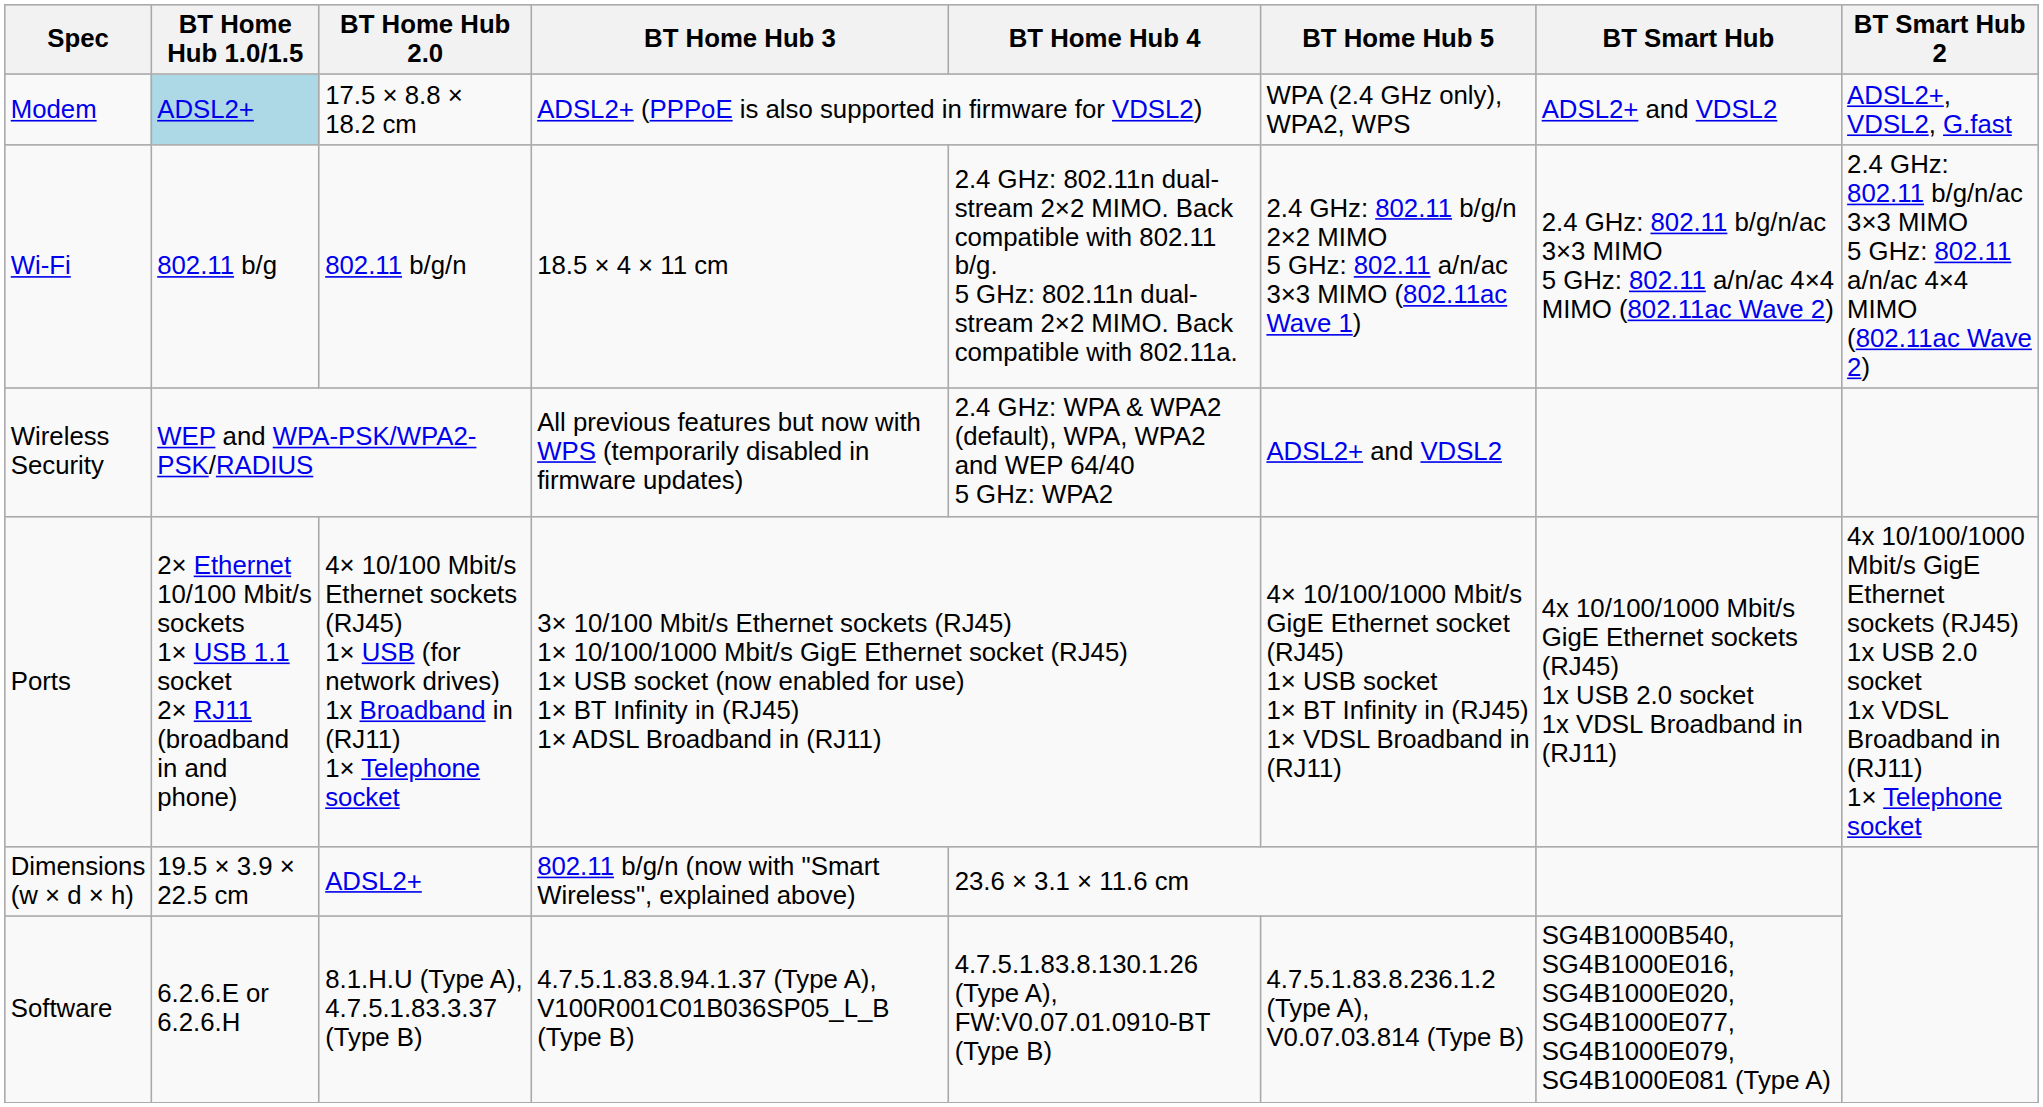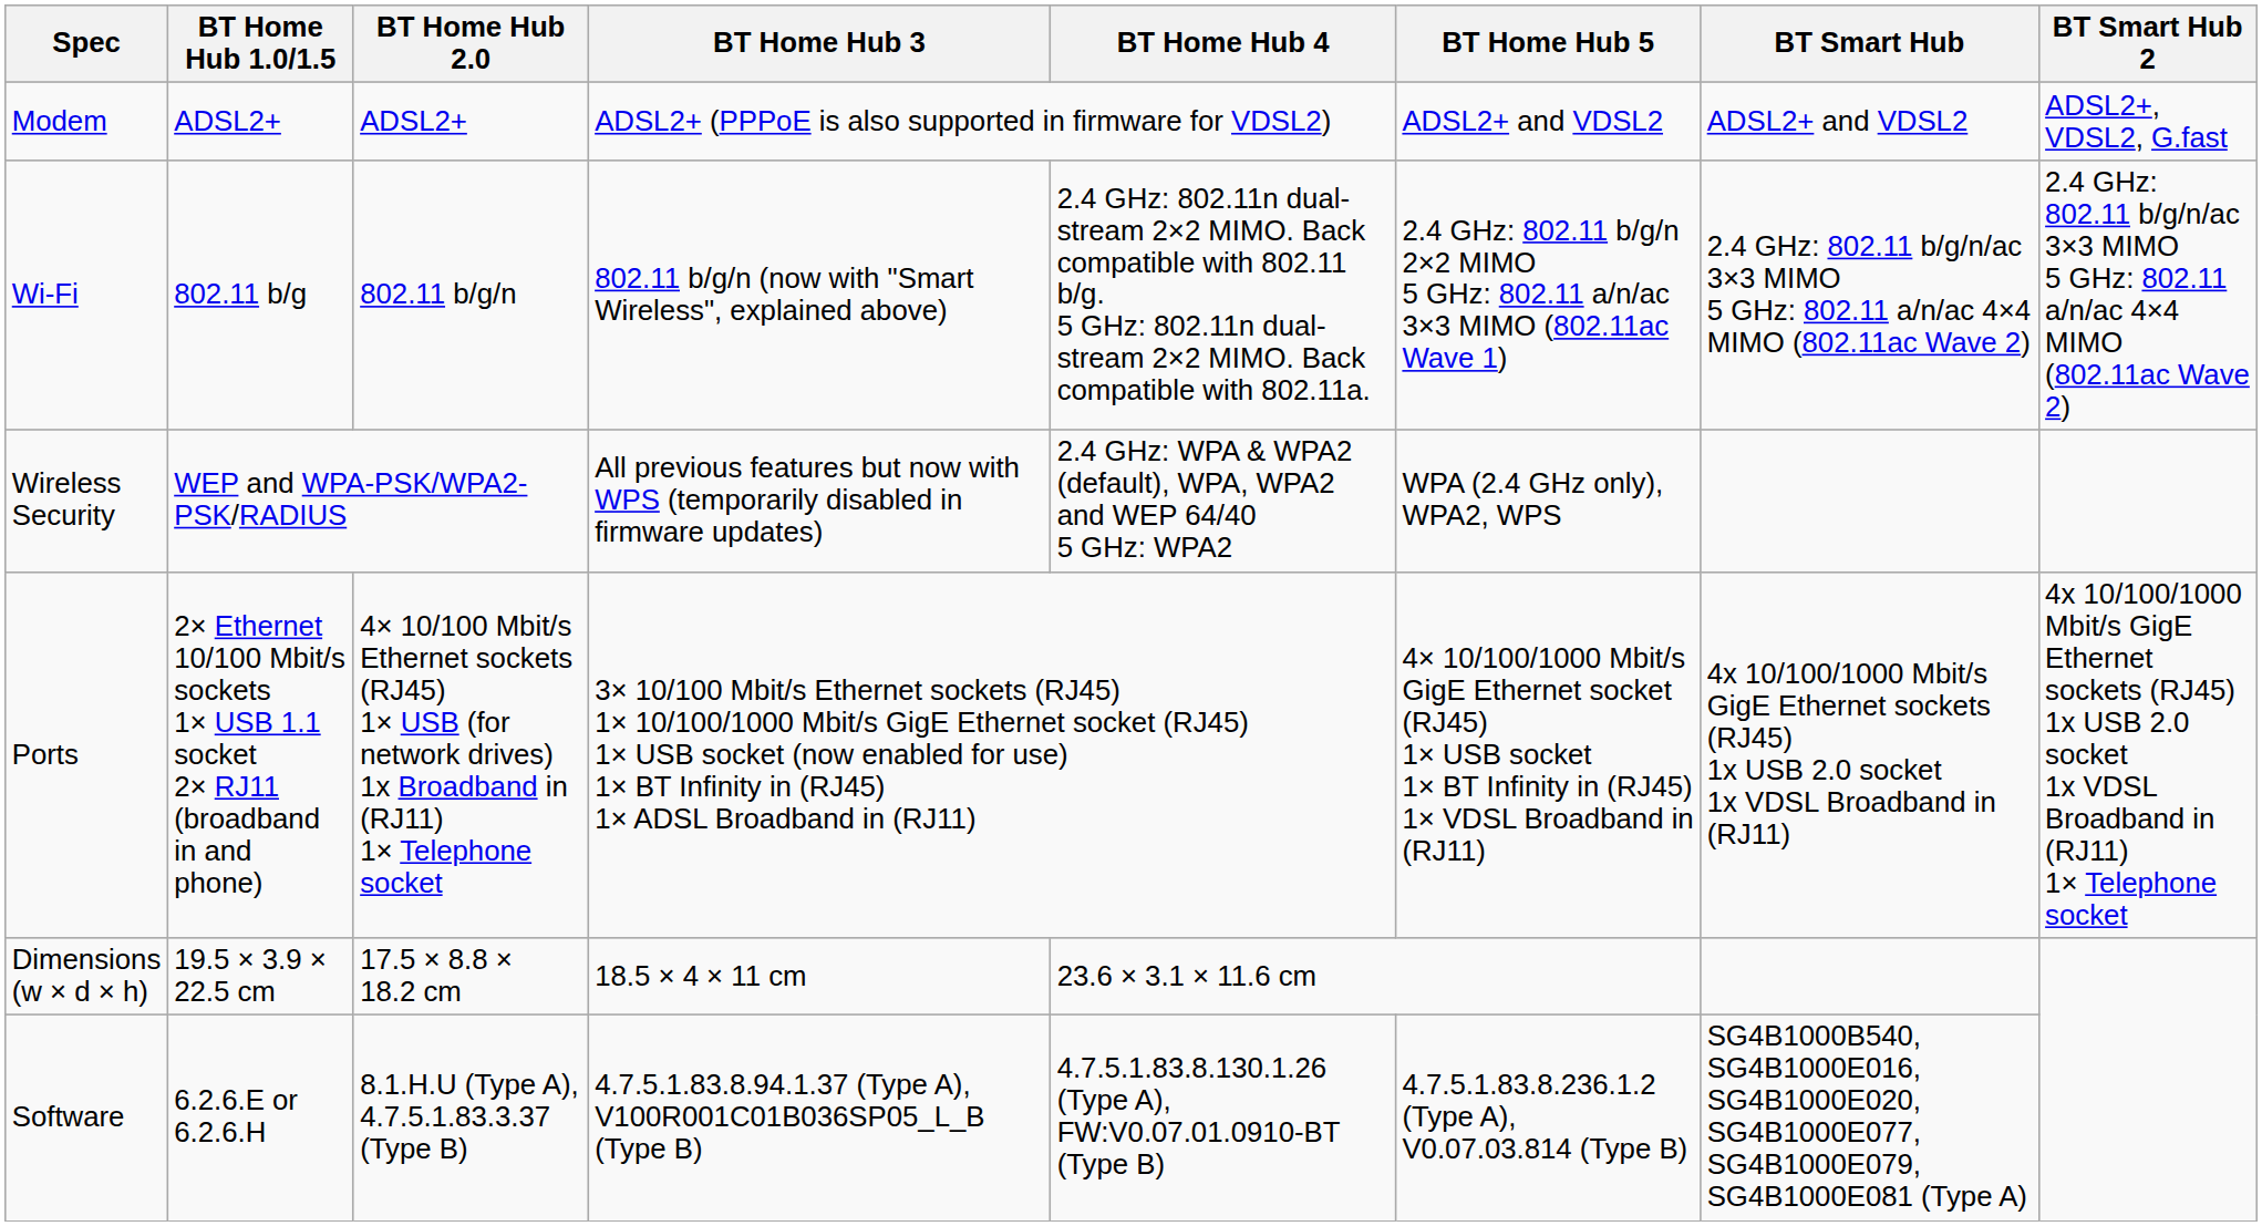 <table class="wikitable" style="width: 100%">
 <tr>
 <th>Spec</th>
 <th>BT Home Hub 1.0/1.5</th>
 <th>BT Home Hub 2.0</th>
 <th>BT Home Hub 3</th>
 <th>BT Home Hub 4</th>
 <th>BT Home Hub 5</th>
 <th>BT Smart Hub</th>
 <th>BT Smart Hub 2</th>
 </tr>
 <tr>
 <td><a href='#'>Modem</a></td>
-<td style="background: lightblue;"><a href='#'>ADSL2+</a></td>
-<td>17.5 × 8.8 × 18.2 cm</td>
+<td><a href='#'>ADSL2+</a></td>
+<td><a href='#'>ADSL2+</a></td>
 <td colspan="2"><a href='#'>ADSL2+</a> (<a href='#'>PPPoE</a> is also supported in firmware for <a href='#'>VDSL2</a>)</td>
-<td>WPA (2.4 GHz only), WPA2, WPS</td>
+<td><a href='#'>ADSL2+</a> and   <a href='#'>VDSL2</a></td>
 <td><a href='#'>ADSL2+</a> and <a href='#'>VDSL2</a></td>
 <td><a href='#'>ADSL2+</a>, <a href='#'>VDSL2</a>, <a href='#'>G.fast</a></td>
 </tr>
 <tr>
 <td><a href='#'>Wi-Fi</a></td>
 <td><a href='#'>802.11</a> b/g</td>
 <td><a href='#'>802.11</a> b/g/n</td>
-<td>18.5 × 4 × 11 cm</td>
+<td><a href='#'>802.11</a> b/g/n (now with "Smart Wireless", explained above)</td>
 <td>2.4 GHz: 802.11n dual-stream 2×2 MIMO. Back compatible with 802.11 b/g.<br>5 GHz: 802.11n dual-stream 2×2 MIMO. Back compatible with 802.11a.</td>
 <td>2.4 GHz: <a href='#'>802.11</a> b/g/n 2×2 MIMO <br> 5 GHz: <a href='#'>802.11</a> a/n/ac 3×3 MIMO (<a href='#'>802.11ac Wave 1</a>)</td>
 <td>2.4 GHz: <a href='#'>802.11</a> b/g/n/ac 3×3 MIMO <br> 5 GHz: <a href='#'>802.11</a> a/n/ac 4×4 MIMO (<a href='#'>802.11ac Wave 2</a>)</td>
 <td>2.4 GHz: <a href='#'>802.11</a> b/g/n/ac 3×3 MIMO <br> 5 GHz: <a href='#'>802.11</a> a/n/ac 4×4 MIMO (<a href='#'>802.11ac Wave 2</a>)</td>
 </tr>
 <tr>
 <td>Wireless<br>Security</td>
 <td colspan="2"><a href='#'>WEP</a> and <a href='#'>WPA-PSK/WPA2-PSK</a>/<a href='#'>RADIUS</a></td>
 <td>All previous features but now with <a href='#'>WPS</a> (temporarily disabled in firmware updates)</td>
 <td>2.4 GHz: WPA & WPA2 (default), WPA, WPA2 and WEP 64/40<br>5 GHz: WPA2</td>
-<td><a href='#'>ADSL2+</a> and   <a href='#'>VDSL2</a></td>
+<td>WPA (2.4 GHz only), WPA2, WPS</td>
 <td></td>
 </tr>
 <tr>
 <td>Ports</td>
 <td>2× <a href='#'>Ethernet</a> 10/100 Mbit/s sockets<br>1× <a href='#'>USB 1.1</a> socket<br> 2× <a href='#'>RJ11</a> (broadband in and phone)</td>
 <td>4× 10/100 Mbit/s Ethernet sockets (RJ45)<br> 1× <a href='#'>USB</a> (for network drives)<br>1x <a href='#'>Broadband</a> in (RJ11)<br>1× <a href='#'>Telephone socket</a></td>
 <td colspan="2">3× 10/100 Mbit/s Ethernet sockets (RJ45)<br> 1× 10/100/1000 Mbit/s GigE Ethernet socket (RJ45)<br>1× USB socket (now enabled for use)<br>1× BT Infinity in (RJ45)<br>1× ADSL Broadband in (RJ11)</td>
 <td>4× 10/100/1000 Mbit/s GigE Ethernet socket (RJ45)<br>1× USB socket<br>1× BT Infinity in (RJ45)<br>1× VDSL Broadband in (RJ11)</td>
 <td>4x 10/100/1000 Mbit/s GigE Ethernet sockets (RJ45)<br>1x USB 2.0 socket<br>1x VDSL Broadband in (RJ11)</td>
 <td>4x 10/100/1000 Mbit/s GigE Ethernet sockets (RJ45)<br>1x USB 2.0 socket<br>1x VDSL Broadband in (RJ11)<br>1× <a href='#'>Telephone socket</a></td>
 </tr>
 <tr>
 <td>Dimensions<br>(w × d × h)</td>
 <td>19.5 × 3.9 × 22.5 cm</td>
-<td><a href='#'>ADSL2+</a></td>
-<td><a href='#'>802.11</a> b/g/n (now with "Smart Wireless", explained above)</td>
+<td>17.5 × 8.8 × 18.2 cm</td>
+<td>18.5 × 4 × 11 cm</td>
 <td colspan="2">23.6 × 3.1 × 11.6 cm</td>
 <td></td>
 </tr>
 <tr>
 <td>Software</td>
 <td>6.2.6.E or 6.2.6.H</td>
 <td>8.1.H.U (Type A), 4.7.5.1.83.3.37 (Type B)</td>
 <td>4.7.5.1.83.8.94.1.37 (Type A), V100R001C01B036SP05_L_B (Type B)</td>
 <td>4.7.5.1.83.8.130.1.26 (Type A), FW:V0.07.01.0910-BT (Type B)</td>
 <td>4.7.5.1.83.8.236.1.2 (Type A), V0.07.03.814 (Type B)</td>
 <td>SG4B1000B540, SG4B1000E016, SG4B1000E020, SG4B1000E077, SG4B1000E079, SG4B1000E081 (Type A)</td>
 </tr>
 </table>
